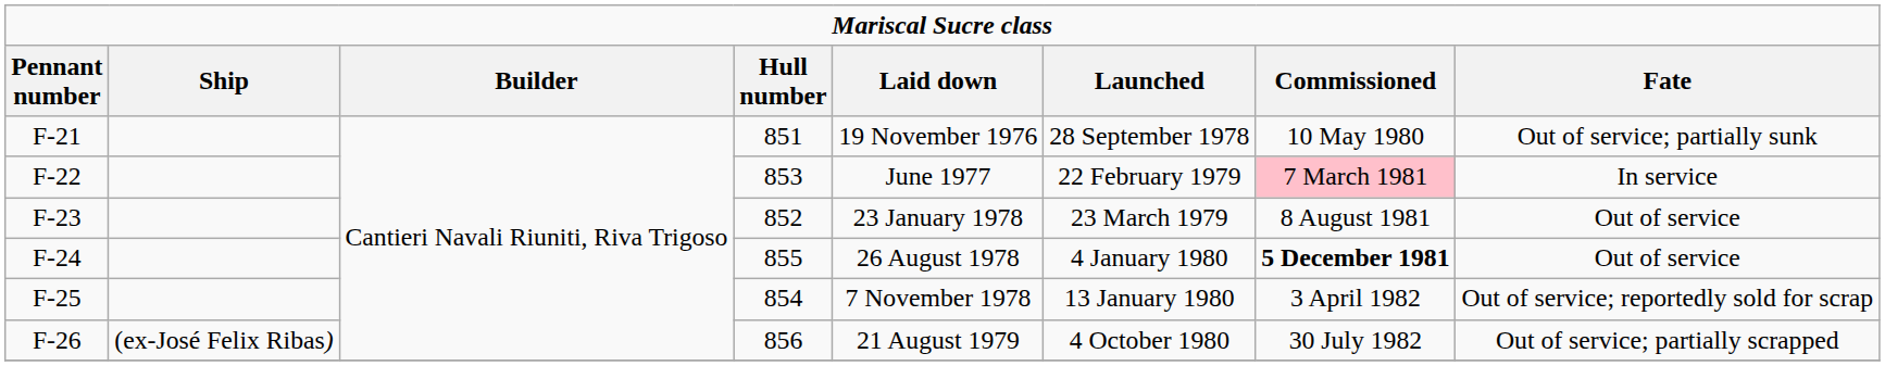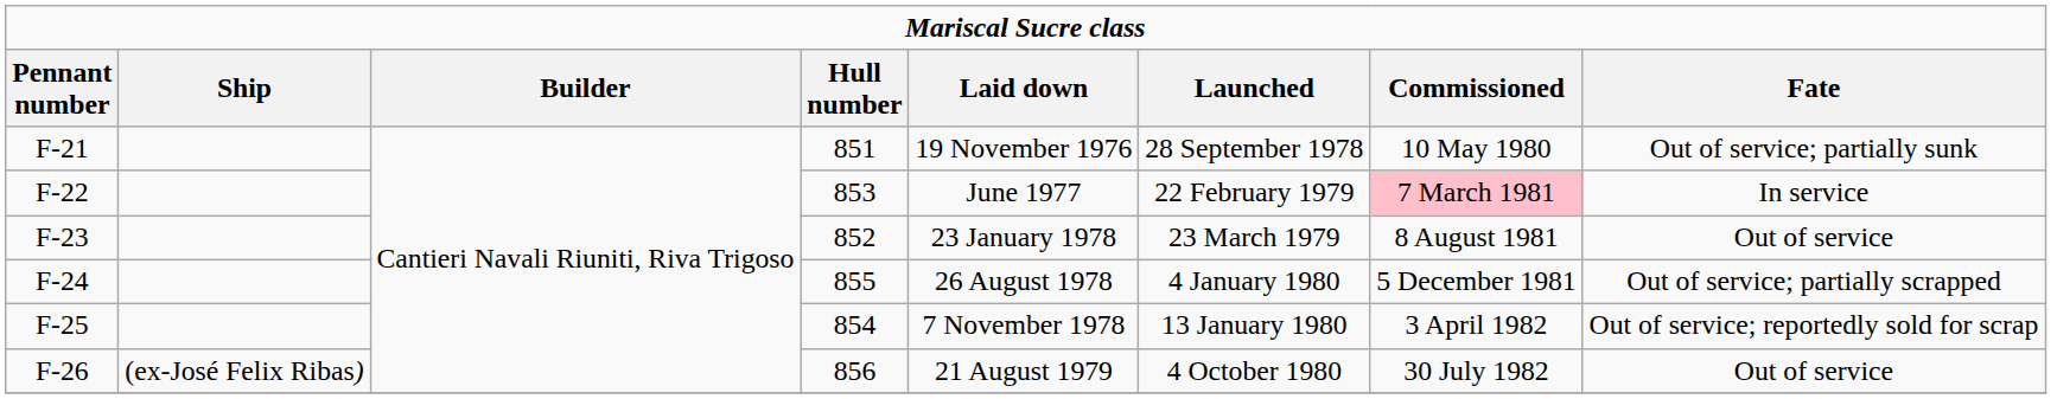 <table class="wikitable" border="1">
 <tr>
 <td colspan=8 align=center><strong><em>Mariscal Sucre<em> class<strong></td>
 </tr>
 <tr>
 <th>Pennant<br>number</th>
 <th>Ship</th>
 <th>Builder</th>
 <th>Hull<br>number</th>
 <th>Laid down</th>
 <th>Launched</th>
 <th>Commissioned</th>
 <th>Fate</th>
 </tr>
 <tr style="text-align:center;">
 <td>F-21</td>
 <td></td>
 <td rowspan=6>Cantieri Navali Riuniti, Riva Trigoso</td>
 <td>851</td>
 <td>19 November 1976</td>
 <td>28 September 1978</td>
 <td>10 May 1980</td>
 <td>Out of service; partially sunk</td>
 </tr>
 <tr style="text-align:center;">
 <td>F-22</td>
 <td></td>
 <td>853</td>
 <td>June 1977</td>
 <td>22 February 1979</td>
 <td style="background: pink;">7 March 1981</td>
 <td>In service</td>
 </tr>
 <tr style="text-align:center;">
 <td>F-23</td>
 <td></td>
 <td>852</td>
 <td>23 January 1978</td>
 <td>23 March 1979</td>
 <td>8 August 1981</td>
 <td>Out of service</td>
 </tr>
 <tr style="text-align:center;">
 <td>F-24</td>
 <td></td>
 <td>855</td>
 <td>26 August 1978</td>
 <td>4 January 1980</td>
-<td><strong>5 December 1981</strong></td>
-<td>Out of service</td>
+<td>5 December 1981</td>
+<td>Out of service; partially scrapped</td>
 </tr>
 <tr style="text-align:center;">
 <td>F-25</td>
 <td></td>
 <td>854</td>
 <td>7 November 1978</td>
 <td>13 January 1980</td>
 <td>3 April 1982</td>
 <td>Out of service; reportedly sold for scrap</td>
 </tr>
 <tr style="text-align:center;">
 <td>F-26</td>
 <td> (ex-</em>José Felix Ribas<em>)</td>
 <td>856</td>
 <td>21 August 1979</td>
 <td>4 October 1980</td>
 <td>30 July 1982</td>
-<td>Out of service; partially scrapped</td>
+<td>Out of service</td>
 </tr>
 <tr style="text-align:center;">
 </tr>
 </table>
